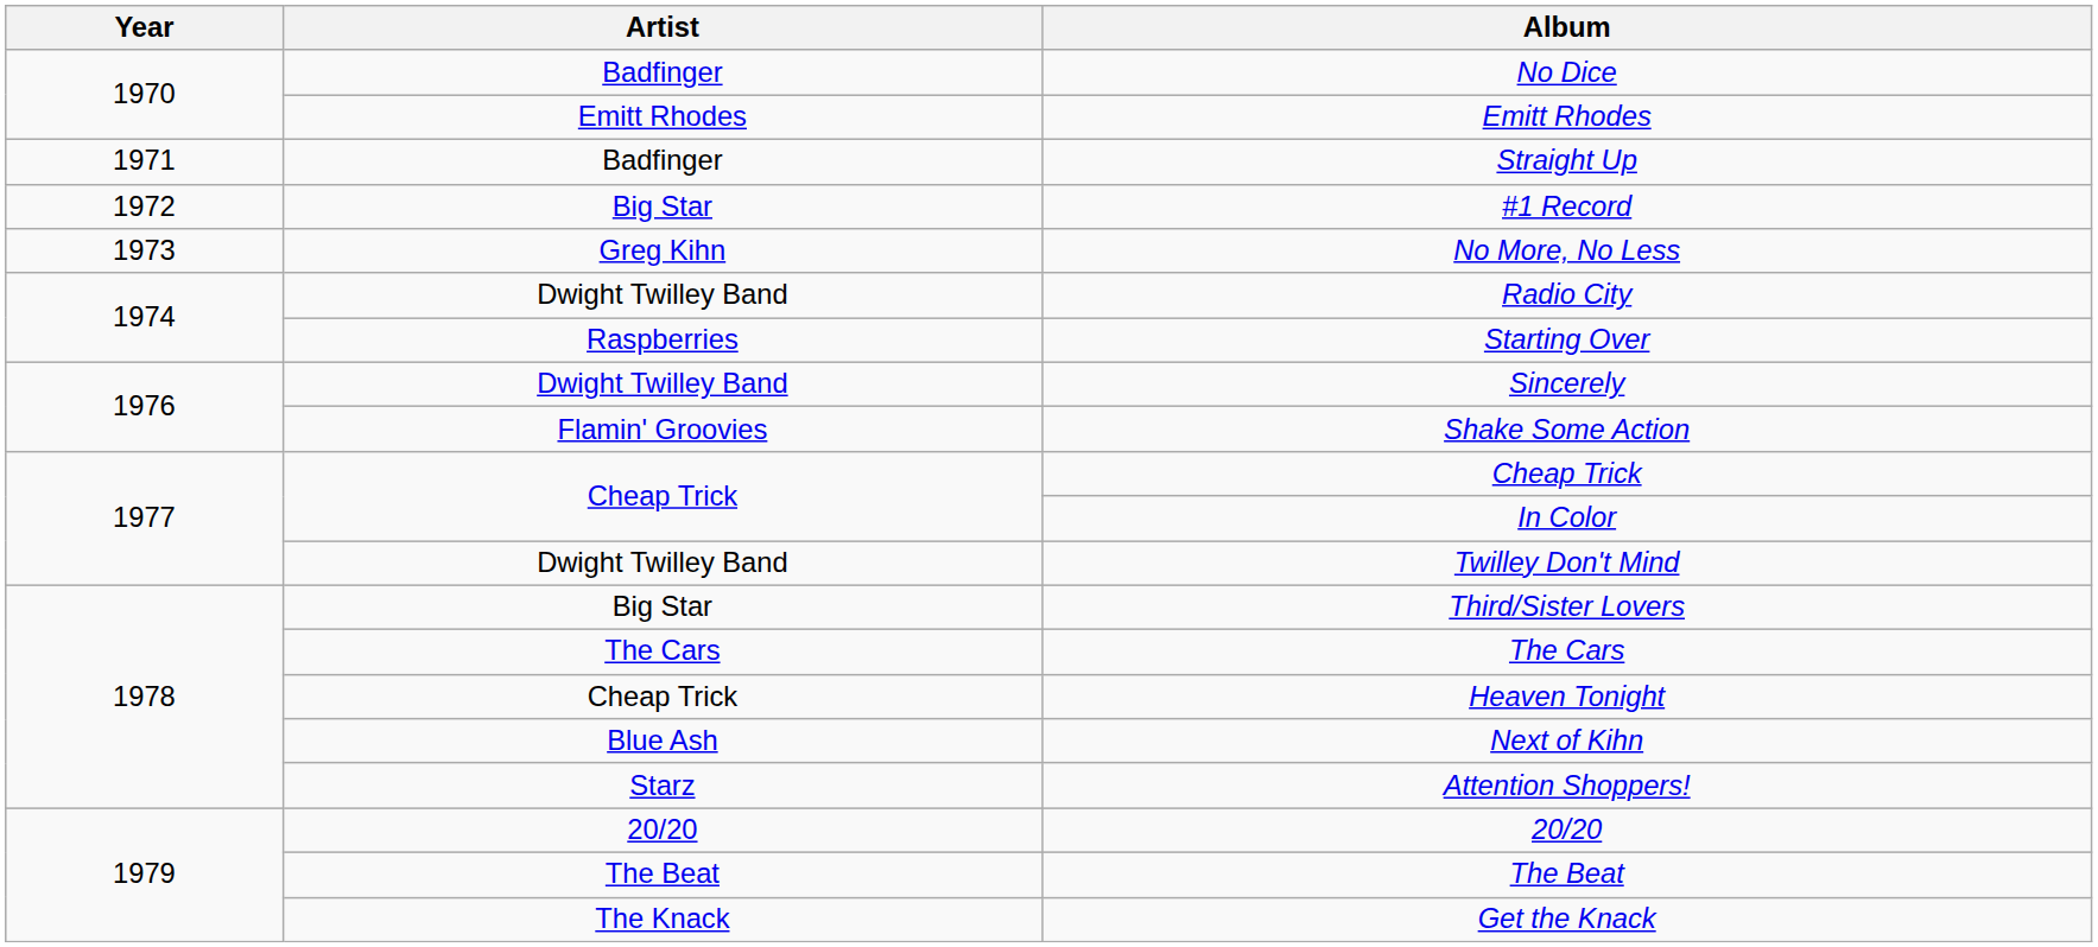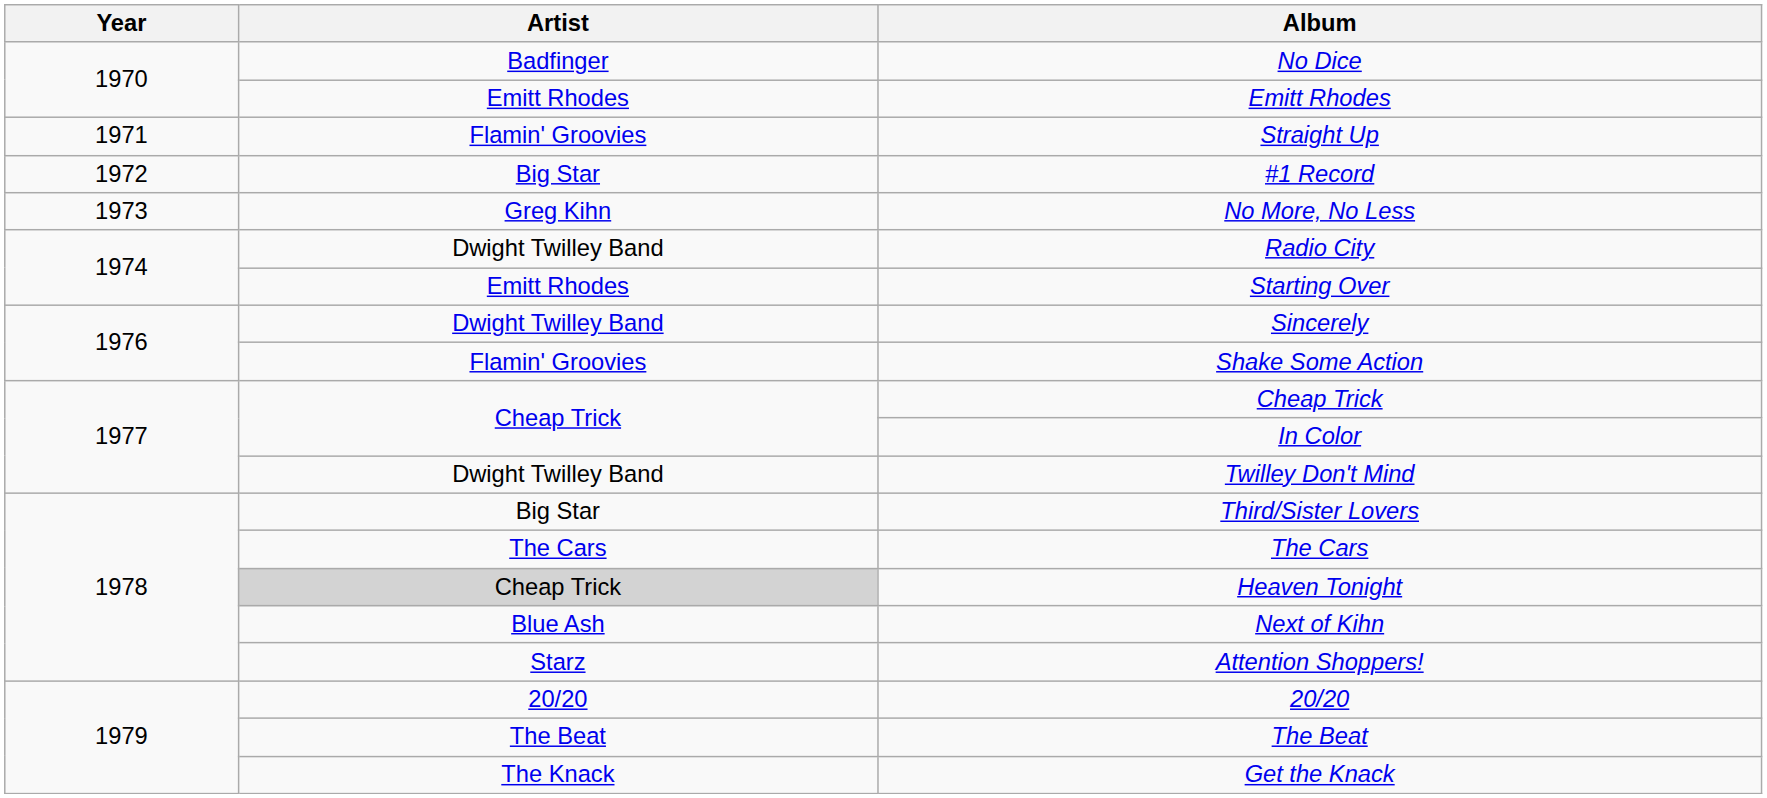 <table class="wikitable" style="margin:auto; text-align:center;" width="75%">
 <tr>
 <th scope="col" style="width:50px;">Year</th>
 <th scope="col" style="width:150px;">Artist</th>
 <th scope="col" style="width:210px;">Album</th>
 </tr>
 <tr>
 <td rowspan=2; align="center">1970</td>
 <td align="center"><a href='#'>Badfinger</a></td>
 <td align="center"><em><a href='#'>No Dice</a></em></td>
 </tr>
 <tr>
 <td align="center"><a href='#'>Emitt Rhodes</a></td>
 <td align="center"><em><a href='#'>Emitt Rhodes</a></em></td>
 </tr>
 <tr>
 <td align="center">1971</td>
-<td align="center">Badfinger</td>
+<td align="center"><a href='#'>Flamin' Groovies</a></td>
 <td align="center"><em><a href='#'>Straight Up</a></em></td>
 </tr>
 <tr>
 <td align="center">1972</td>
 <td rowspan; align="center"><a href='#'>Big Star</a></td>
 <td align="center"><em><a href='#'>#1 Record</a></em></td>
 </tr>
 <tr>
 <td rowspan; align="center">1973</td>
 <td align="center"><a href='#'>Greg Kihn</a></td>
 <td align="center"><em><a href='#'>No More, No Less</a></em></td>
 </tr>
 <tr>
 <td rowspan=2; align="center">1974</td>
 <td align="center">Dwight Twilley Band</td>
 <td align="center"><em><a href='#'>Radio City</a></em></td>
 </tr>
 <tr>
-<td align="center"><a href='#'>Raspberries</a></td>
+<td align="center"><a href='#'>Emitt Rhodes</a></td>
 <td align="center"><em><a href='#'>Starting Over</a></em></td>
 </tr>
 <tr>
 <td rowspan=2; align="center">1976</td>
 <td align="center"><a href='#'>Dwight Twilley Band</a></td>
 <td align="center"><em><a href='#'>Sincerely</a></em></td>
 </tr>
 <tr>
 <td align="center"><a href='#'>Flamin' Groovies</a></td>
 <td align="center"><em><a href='#'>Shake Some Action</a></em></td>
 </tr>
 <tr>
 <td rowspan=3; align="center">1977</td>
 <td rowspan=2; align="center"><a href='#'>Cheap Trick</a></td>
 <td align="center"><em><a href='#'>Cheap Trick</a></em></td>
 </tr>
 <tr>
 <td align="center"><em><a href='#'>In Color</a></em></td>
 </tr>
 <tr>
 <td align="center">Dwight Twilley Band</td>
 <td align="center"><em><a href='#'>Twilley Don't Mind</a></em></td>
 </tr>
 <tr>
 <td rowspan=5; align="center">1978</td>
 <td align="center">Big Star</td>
 <td align="center"><em><a href='#'>Third/Sister Lovers</a></em></td>
 </tr>
 <tr>
 <td align="center"><a href='#'>The Cars</a></td>
 <td align="center"><em><a href='#'>The Cars</a></em></td>
 </tr>
 <tr>
-<td align="center">Cheap Trick</td>
+<td align="center" style="background: lightgrey;">Cheap Trick</td>
 <td align="center"><em><a href='#'>Heaven Tonight</a></em></td>
 </tr>
 <tr>
 <td align="center"><a href='#'>Blue Ash</a></td>
 <td align="center"><em><a href='#'>Next of Kihn</a></em></td>
 </tr>
 <tr>
 <td align="center"><a href='#'>Starz</a></td>
 <td align="center"><em><a href='#'>Attention Shoppers!</a></em></td>
 </tr>
 <tr>
 <td rowspan=3; align="center">1979</td>
 <td align="center"><a href='#'>20/20</a></td>
 <td align="center"><em><a href='#'>20/20</a></em></td>
 </tr>
 <tr>
 <td align="center"><a href='#'>The Beat</a></td>
 <td align="center"><em><a href='#'>The Beat</a></em></td>
 </tr>
 <tr>
 <td align="center"><a href='#'>The Knack</a></td>
 <td align="center"><em><a href='#'>Get the Knack</a></em></td>
 </tr>
 </table>
